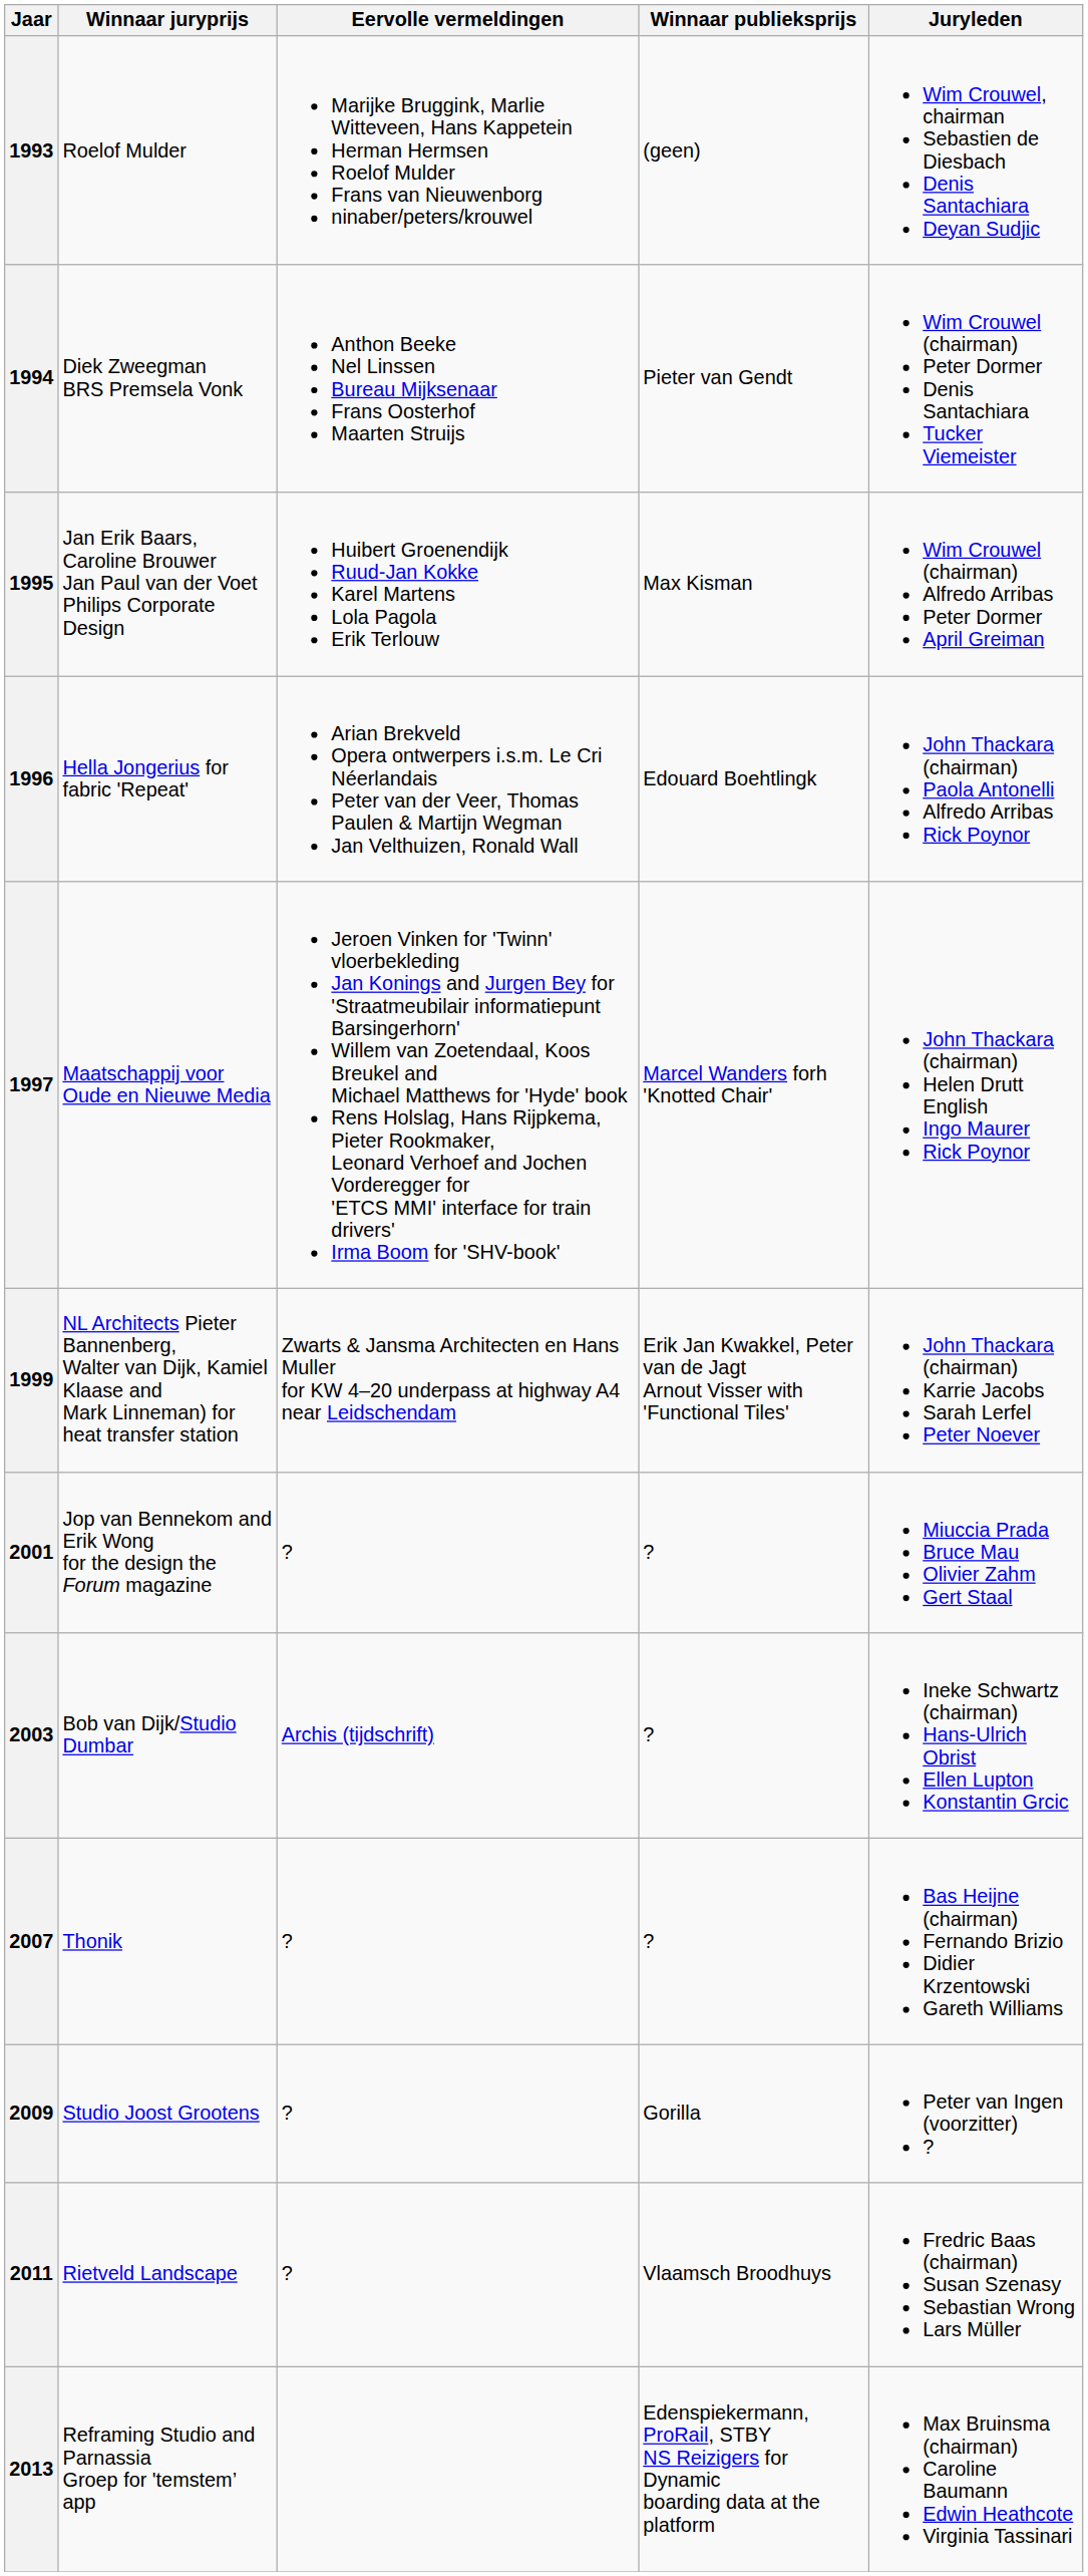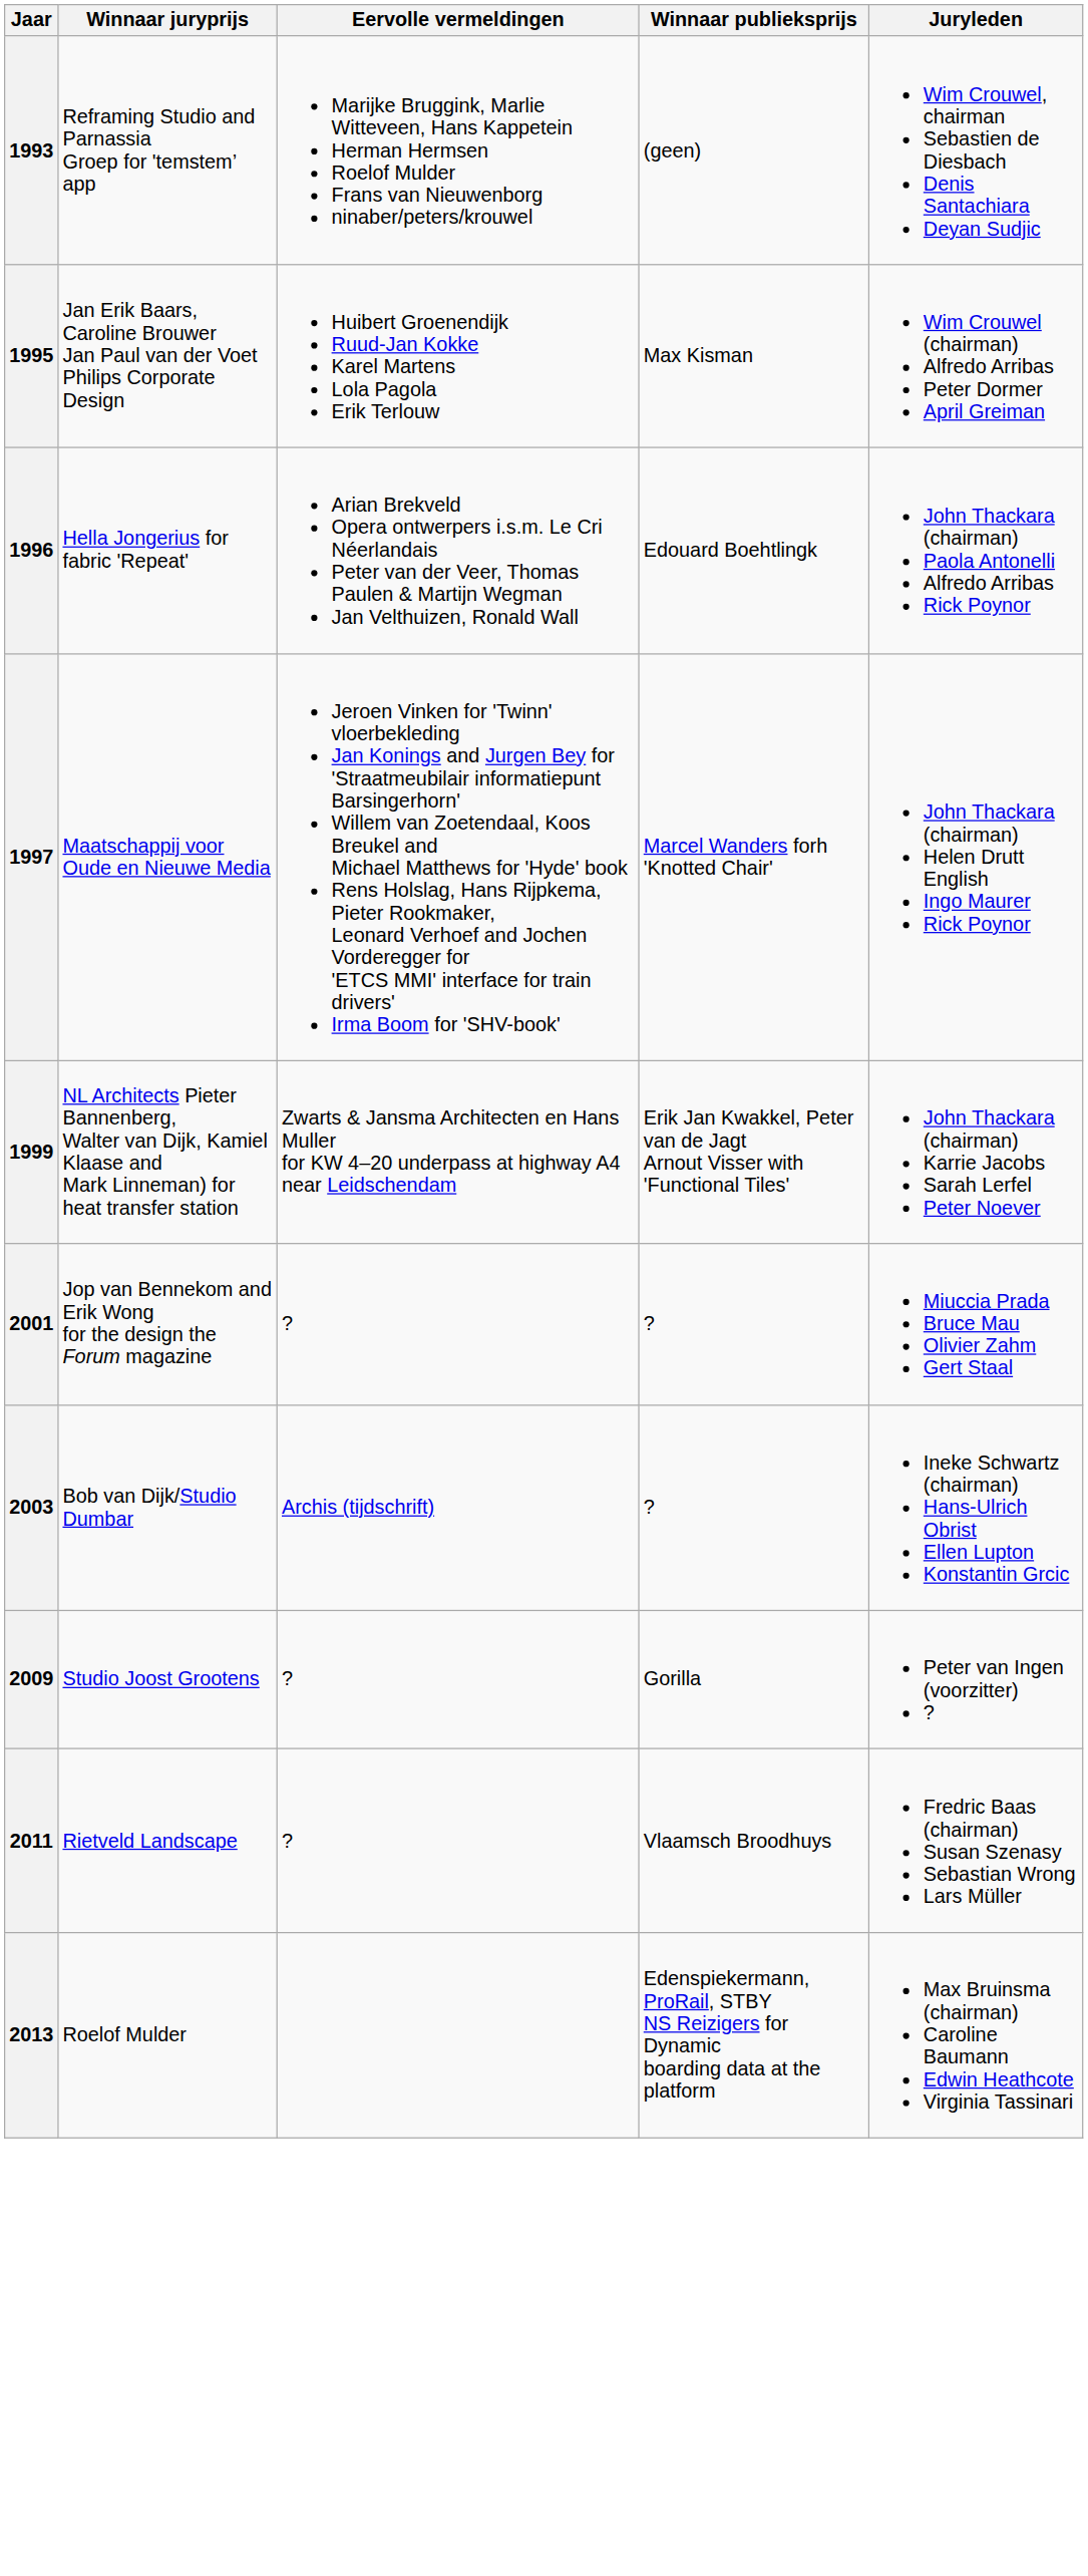 <table class="wikitable" border="1">
 <tr>
 <th>Jaar</th>
 <th>Winnaar juryprijs</th>
 <th>Eervolle vermeldingen</th>
 <th>Winnaar publieksprijs</th>
 <th>Juryleden</th>
 </tr>
 <tr>
 <th>1993</th>
-<td>Roelof Mulder</td>
+<td>Reframing Studio and Parnassia<br> Groep for 'temstem’ app</td>
 <td><br><ul><li>Marijke Bruggink, Marlie Witteveen, Hans Kappetein</li><li>Herman Hermsen</li><li>Roelof Mulder</li><li>Frans van Nieuwenborg</li><li>ninaber/peters/krouwel</li></ul></td>
 <td>(geen)</td>
 <td><br><ul><li><a href='#'>Wim Crouwel</a>, chairman</li><li>Sebastien de Diesbach</li><li><a href='#'>Denis Santachiara</a></li><li><a href='#'>Deyan Sudjic</a></li></ul></td>
-</tr>
-<tr>
-<th>1994</th>
-<td>Diek Zweegman<br>BRS Premsela Vonk</td>
-<td><br><ul><li>Anthon Beeke</li><li>Nel Linssen</li><li><a href='#'>Bureau Mijksenaar</a></li><li>Frans Oosterhof</li><li>Maarten Struijs</li></ul></td>
-<td>Pieter van Gendt</td>
-<td><br><ul><li><a href='#'>Wim Crouwel</a> (chairman)</li><li>Peter Dormer</li><li>Denis Santachiara</li><li><a href='#'>Tucker Viemeister</a></li></ul></td>
 </tr>
 <tr>
 <th>1995</th>
 <td>Jan Erik Baars, Caroline Brouwer <br> Jan Paul van der Voet <br> Philips Corporate Design</td>
 <td><br><ul><li>Huibert Groenendijk</li><li><a href='#'>Ruud-Jan Kokke</a></li><li>Karel Martens</li><li>Lola Pagola</li><li>Erik Terlouw</li></ul></td>
 <td>Max Kisman</td>
 <td><br><ul><li><a href='#'>Wim Crouwel</a> (chairman)</li><li>Alfredo Arribas</li><li>Peter Dormer</li><li><a href='#'>April Greiman</a></li></ul></td>
 </tr>
 <tr>
 <th>1996</th>
 <td><a href='#'>Hella Jongerius</a> for fabric 'Repeat'</td>
 <td><br><ul><li>Arian Brekveld</li><li>Opera ontwerpers i.s.m. Le Cri Néerlandais</li><li>Peter van der Veer, Thomas Paulen & Martijn Wegman</li><li>Jan Velthuizen, Ronald Wall</li></ul></td>
 <td>Edouard Boehtlingk</td>
 <td><br><ul><li><a href='#'>John Thackara</a> (chairman)</li><li><a href='#'>Paola Antonelli</a></li><li>Alfredo Arribas</li><li><a href='#'>Rick Poynor</a></li></ul></td>
 </tr>
 <tr>
 <th>1997</th>
 <td><a href='#'>Maatschappij voor Oude en Nieuwe Media</a></td>
 <td><br><ul><li>Jeroen Vinken for 'Twinn' vloerbekleding</li><li><a href='#'>Jan Konings</a> and <a href='#'>Jurgen Bey</a> for <br>'Straatmeubilair informatiepunt Barsingerhorn'</li><li>Willem van Zoetendaal, Koos Breukel and<br> Michael Matthews for 'Hyde' book</li><li>Rens Holslag, Hans Rijpkema, Pieter Rookmaker,<br>Leonard Verhoef and Jochen Vorderegger for<br> 'ETCS MMI' interface for train drivers'</li><li><a href='#'>Irma Boom</a> for 'SHV-book'</li></ul></td>
 <td><a href='#'>Marcel Wanders</a> forh 'Knotted Chair'</td>
 <td><br><ul><li><a href='#'>John Thackara</a> (chairman)</li><li>Helen Drutt English</li><li><a href='#'>Ingo Maurer</a></li><li><a href='#'>Rick Poynor</a></li></ul></td>
 </tr>
 <tr>
 <th>1999</th>
 <td><a href='#'>NL Architects</a> Pieter Bannenberg, <br>Walter van Dijk, Kamiel Klaase and <br> Mark Linneman) for heat transfer station</td>
 <td>Zwarts & Jansma Architecten en Hans Muller<br> for KW 4–20 underpass at highway A4 near <a href='#'>Leidschendam</a></td>
 <td>Erik Jan Kwakkel, Peter van de Jagt<br> Arnout Visser with 'Functional Tiles'</td>
 <td><br><ul><li><a href='#'>John Thackara</a> (chairman)</li><li>Karrie Jacobs</li><li>Sarah Lerfel</li><li><a href='#'>Peter Noever</a></li></ul></td>
 </tr>
 <tr>
 <th>2001</th>
 <td>Jop van Bennekom and Erik Wong<br> for the design the <em>Forum</em> magazine</td>
 <td>?</td>
 <td>?</td>
 <td><br><ul><li><a href='#'>Miuccia Prada</a></li><li><a href='#'>Bruce Mau</a></li><li><a href='#'>Olivier Zahm</a></li><li><a href='#'>Gert Staal</a></li></ul></td>
 </tr>
 <tr>
 <th>2003</th>
 <td>Bob van Dijk/<a href='#'>Studio Dumbar</a></td>
 <td><a href='#'>Archis (tijdschrift)</a></td>
 <td>?</td>
 <td><br><ul><li>Ineke Schwartz (chairman)</li><li><a href='#'>Hans-Ulrich Obrist</a></li><li><a href='#'>Ellen Lupton</a></li><li><a href='#'>Konstantin Grcic</a></li></ul></td>
 </tr>
 <tr>
-<th>2007</th>
-<td><a href='#'>Thonik</a></td>
-<td>?</td>
-<td>?</td>
-<td><br><ul><li><a href='#'>Bas Heijne</a> (chairman)</li><li>Fernando Brizio</li><li>Didier Krzentowski</li><li>Gareth Williams</li></ul></td>
-</tr>
-<tr>
 <th>2009</th>
 <td><a href='#'>Studio Joost Grootens</a></td>
 <td>?</td>
 <td>Gorilla</td>
 <td><br><ul><li>Peter van Ingen (voorzitter)</li><li>?</li></ul></td>
 </tr>
 <tr>
 <th>2011</th>
 <td><a href='#'>Rietveld Landscape</a></td>
 <td>?</td>
 <td>Vlaamsch Broodhuys</td>
 <td><br><ul><li>Fredric Baas  (chairman)</li><li>Susan Szenasy</li><li>Sebastian Wrong</li><li>Lars Müller</li></ul></td>
 </tr>
 <tr>
 <th>2013</th>
-<td>Reframing Studio and Parnassia<br> Groep for 'temstem’ app</td>
+<td>Roelof Mulder</td>
 <td></td>
 <td>Edenspiekermann, <a href='#'>ProRail</a>, STBY<br> <a href='#'>NS Reizigers</a> for Dynamic<br>boarding data at the platform</td>
 <td><br><ul><li>Max Bruinsma (chairman)</li><li>Caroline Baumann</li><li><a href='#'>Edwin Heathcote</a></li><li>Virginia Tassinari</li></ul></td>
 </tr>
 </table>
